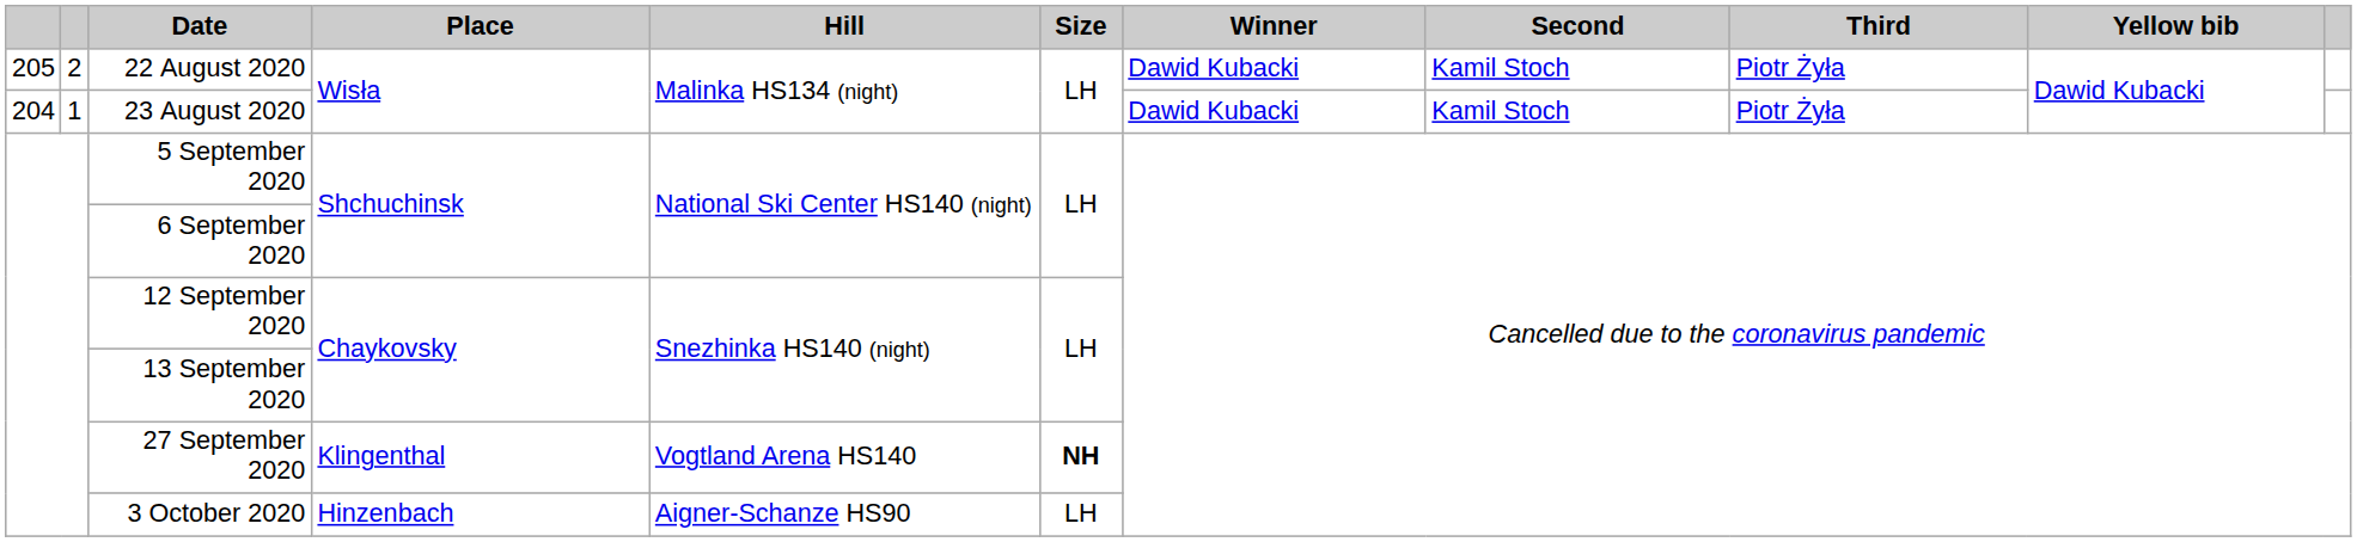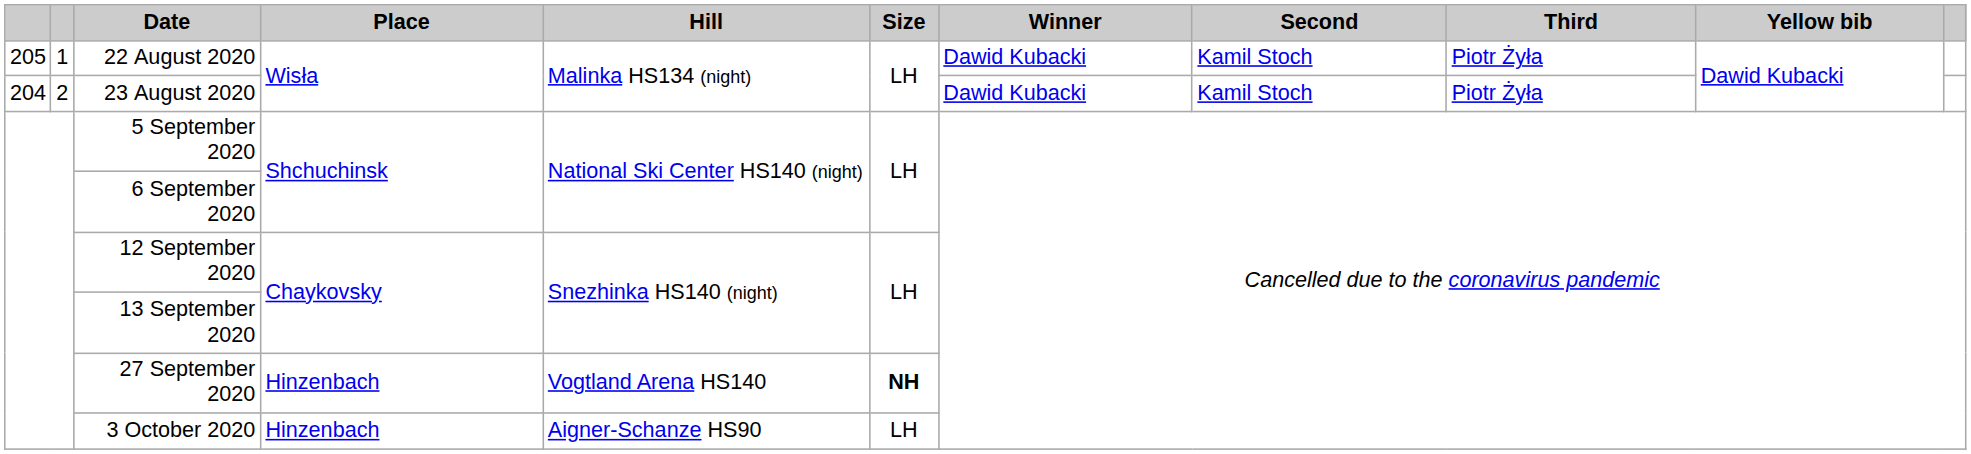 <table class="wikitable plainrowheaders" style="background:#fff; font-size:86%; line-height:16px; border:grey solid 1px; border-collapse:collapse;">
 <tr style="background:#ccc; text-align:center;">
 <th scope="col" style="background:#ccc; width=20 px;"></th>
 <th scope="col" style="background:#ccc; width=30 px;"></th>
 <th scope="col" style="background:#ccc; width:120px;">Date</th>
 <th scope="col" style="background:#ccc; width:200px;">Place</th>
 <th scope="col" style="background:#ccc; width:240px;">Hill</th>
 <th scope="col" style="background:#ccc; width:40px;">Size</th>
 <th scope="col" style="background:#ccc; width:185px;">Winner</th>
 <th scope="col" style="background:#ccc; width:185px;">Second</th>
 <th scope="col" style="background:#ccc; width:185px;">Third</th>
 <th scope="col" style="background:#ccc; width:180px;">Yellow bib</th>
 <th scope="col" style="background:#ccc; width:10px;"></th>
 </tr>
 <tr>
 <td align=center>205</td>
-<td align=center>2</td>
+<td align=center>1</td>
 <td align=right>22 August 2020</td>
 <td rowspan=2> <a href='#'>Wisła</a></td>
 <td rowspan=2><a href='#'>Malinka</a> HS134 <small>(night)</small></td>
 <td rowspan=2 align=center>LH</td>
 <td> <a href='#'>Dawid Kubacki</a></td>
 <td> <a href='#'>Kamil Stoch</a></td>
 <td> <a href='#'>Piotr Żyła</a></td>
 <td rowspan=2> <a href='#'>Dawid Kubacki</a></td>
 <td align=center></td>
 </tr>
 <tr>
 <td align=center>204</td>
-<td align=center>1</td>
+<td align=center>2</td>
 <td align=right>23 August 2020</td>
 <td> <a href='#'>Dawid Kubacki</a></td>
 <td> <a href='#'>Kamil Stoch</a></td>
 <td> <a href='#'>Piotr Żyła</a></td>
 <td align=center></td>
 </tr>
 <tr>
 <td colspan=2 rowspan=6 align=center></td>
 <td align=right>5 September 2020</td>
 <td rowspan=2> <a href='#'>Shchuchinsk</a></td>
 <td rowspan=2><a href='#'>National Ski Center</a> HS140 <small>(night)</small></td>
 <td rowspan=2 align=center>LH</td>
 <td align=center colspan=5 rowspan=6><em>Cancelled due to the <a href='#'>coronavirus pandemic</a></em></td>
 </tr>
 <tr>
 <td align=right>6 September 2020</td>
 </tr>
 <tr>
 <td align=right>12 September 2020</td>
 <td rowspan=2> <a href='#'>Chaykovsky</a></td>
 <td rowspan=2><a href='#'>Snezhinka</a> HS140 <small>(night)</small></td>
 <td rowspan=2 align=center>LH</td>
 </tr>
 <tr>
 <td align=right>13 September 2020</td>
 </tr>
 <tr>
 <td align=right>27 September 2020</td>
-<td> <a href='#'>Klingenthal</a></td>
+<td> <a href='#'>Hinzenbach</a></td>
 <td><a href='#'>Vogtland Arena</a> HS140</td>
 <td align=center><strong>NH</strong></td>
 </tr>
 <tr>
 <td align=right>3 October 2020</td>
 <td> <a href='#'>Hinzenbach</a></td>
 <td><a href='#'>Aigner-Schanze</a> HS90</td>
 <td align=center>LH</td>
 </tr>
 </table>
